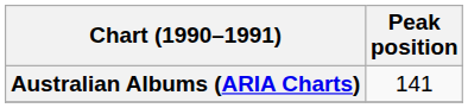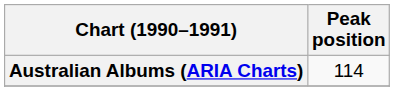 <table class="wikitable sortable plainrowheaders" style="text-align:center">
 <tr>
 <th scope="col">Chart (1990–1991)</th>
 <th scope="col">Peak<br>position</th>
 </tr>
 <tr>
 <th scope="row">Australian Albums (<a href='#'>ARIA Charts</a>)</th>
-<td>141</td>
+<td>114</td>
 </tr>
 <tr>
 </tr>
 <tr>
 </tr>
 <tr>
 </tr>
 <tr>
 </tr>
 <tr>
 </tr>
 </table>
